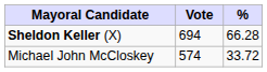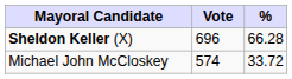 <table class="wikitable">
 <tr>
 <th style="background:#ddf; width:200px;">Mayoral Candidate</th>
 <th style="background:#ddf; width:50px;">Vote</th>
 <th style="background:#ddf; width:30px;">%</th>
 </tr>
 <tr>
 <td><strong>Sheldon Keller</strong> (X)</td>
-<td>694</td>
+<td>696</td>
 <td>66.28</td>
 </tr>
 <tr>
 <td>Michael John McCloskey</td>
 <td>574</td>
 <td>33.72</td>
 </tr>
 </table>
